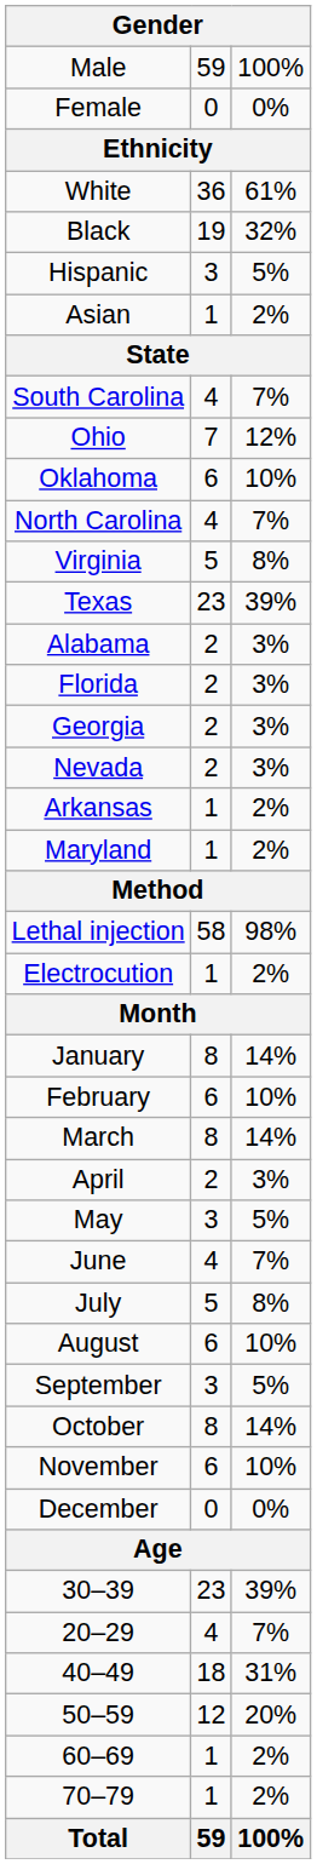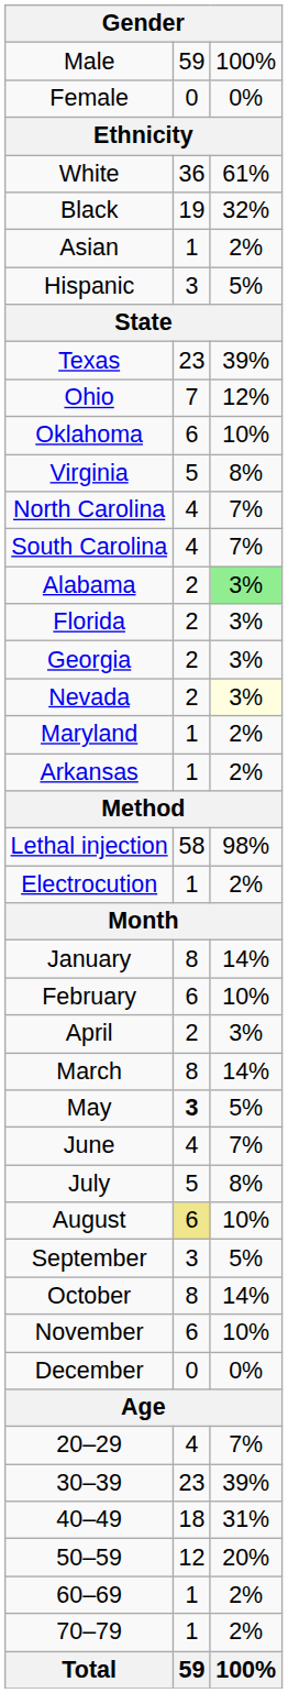 <table class="wikitable" style="text-align:center;">
 <tr>
 <th colspan="3">Gender</th>
 </tr>
 <tr>
 <td>Male</td>
 <td>59</td>
 <td>100%</td>
 </tr>
 <tr>
 <td>Female</td>
 <td>0</td>
 <td>0%</td>
 </tr>
 <tr>
 <th colspan="3">Ethnicity</th>
 </tr>
 <tr>
 <td>White</td>
 <td>36</td>
 <td>61%</td>
 </tr>
 <tr>
 <td>Black</td>
 <td>19</td>
 <td>32%</td>
 </tr>
 <tr>
+<td>Asian</td>
+<td>1</td>
+<td>2%</td>
+</tr>
+<tr>
 <td>Hispanic</td>
 <td>3</td>
 <td>5%</td>
 </tr>
 <tr>
-<td>Asian</td>
-<td>1</td>
-<td>2%</td>
-</tr>
-<tr>
 <th colspan="3">State</th>
 </tr>
 <tr>
-<td><a href='#'>South Carolina</a></td>
-<td>4</td>
-<td>7%</td>
+<td><a href='#'>Texas</a></td>
+<td>23</td>
+<td>39%</td>
 </tr>
 <tr>
 <td><a href='#'>Ohio</a></td>
 <td>7</td>
 <td>12%</td>
 </tr>
 <tr>
 <td><a href='#'>Oklahoma</a></td>
 <td>6</td>
 <td>10%</td>
 </tr>
 <tr>
+<td><a href='#'>Virginia</a></td>
+<td>5</td>
+<td>8%</td>
+</tr>
+<tr>
 <td><a href='#'>North Carolina</a></td>
 <td>4</td>
 <td>7%</td>
 </tr>
 <tr>
-<td><a href='#'>Virginia</a></td>
-<td>5</td>
-<td>8%</td>
-</tr>
-<tr>
-<td><a href='#'>Texas</a></td>
-<td>23</td>
-<td>39%</td>
+<td><a href='#'>South Carolina</a></td>
+<td>4</td>
+<td>7%</td>
 </tr>
 <tr>
 <td><a href='#'>Alabama</a></td>
 <td>2</td>
-<td>3%</td>
+<td style="background: lightgreen;">3%</td>
 </tr>
 <tr>
 <td><a href='#'>Florida</a></td>
 <td>2</td>
 <td>3%</td>
 </tr>
 <tr>
 <td><a href='#'>Georgia</a></td>
 <td>2</td>
 <td>3%</td>
 </tr>
 <tr>
 <td><a href='#'>Nevada</a></td>
 <td>2</td>
-<td>3%</td>
+<td style="background: lightyellow;">3%</td>
 </tr>
 <tr>
-<td><a href='#'>Arkansas</a></td>
+<td><a href='#'>Maryland</a></td>
 <td>1</td>
 <td>2%</td>
 </tr>
 <tr>
-<td><a href='#'>Maryland</a></td>
+<td><a href='#'>Arkansas</a></td>
 <td>1</td>
 <td>2%</td>
 </tr>
 <tr>
 <th colspan="3">Method</th>
 </tr>
 <tr>
 <td><a href='#'>Lethal injection</a></td>
 <td>58</td>
 <td>98%</td>
 </tr>
 <tr>
 <td><a href='#'>Electrocution</a></td>
 <td>1</td>
 <td>2%</td>
 </tr>
 <tr>
 <th colspan="3">Month</th>
 </tr>
 <tr>
 <td>January</td>
 <td>8</td>
 <td>14%</td>
 </tr>
 <tr>
 <td>February</td>
 <td>6</td>
 <td>10%</td>
 </tr>
 <tr>
+<td>April</td>
+<td>2</td>
+<td>3%</td>
+</tr>
+<tr>
 <td>March</td>
 <td>8</td>
 <td>14%</td>
 </tr>
 <tr>
-<td>April</td>
-<td>2</td>
-<td>3%</td>
-</tr>
-<tr>
 <td>May</td>
-<td>3</td>
+<td><strong>3</strong></td>
 <td>5%</td>
 </tr>
 <tr>
 <td>June</td>
 <td>4</td>
 <td>7%</td>
 </tr>
 <tr>
 <td>July</td>
 <td>5</td>
 <td>8%</td>
 </tr>
 <tr>
 <td>August</td>
-<td>6</td>
+<td style="background: khaki;">6</td>
 <td>10%</td>
 </tr>
 <tr>
 <td>September</td>
 <td>3</td>
 <td>5%</td>
 </tr>
 <tr>
 <td>October</td>
 <td>8</td>
 <td>14%</td>
 </tr>
 <tr>
 <td>November</td>
 <td>6</td>
 <td>10%</td>
 </tr>
 <tr>
 <td>December</td>
 <td>0</td>
 <td>0%</td>
 </tr>
 <tr>
 <th colspan="3">Age</th>
 </tr>
 <tr>
+<td>20–29</td>
+<td>4</td>
+<td>7%</td>
+</tr>
+<tr>
 <td>30–39</td>
 <td>23</td>
 <td>39%</td>
-</tr>
-<tr>
-<td>20–29</td>
-<td>4</td>
-<td>7%</td>
 </tr>
 <tr>
 <td>40–49</td>
 <td>18</td>
 <td>31%</td>
 </tr>
 <tr>
 <td>50–59</td>
 <td>12</td>
 <td>20%</td>
 </tr>
 <tr>
 <td>60–69</td>
 <td>1</td>
 <td>2%</td>
 </tr>
 <tr>
 <td>70–79</td>
 <td>1</td>
 <td>2%</td>
 </tr>
 <tr>
 <th>Total</th>
 <th>59</th>
 <th>100%</th>
 </tr>
 </table>
